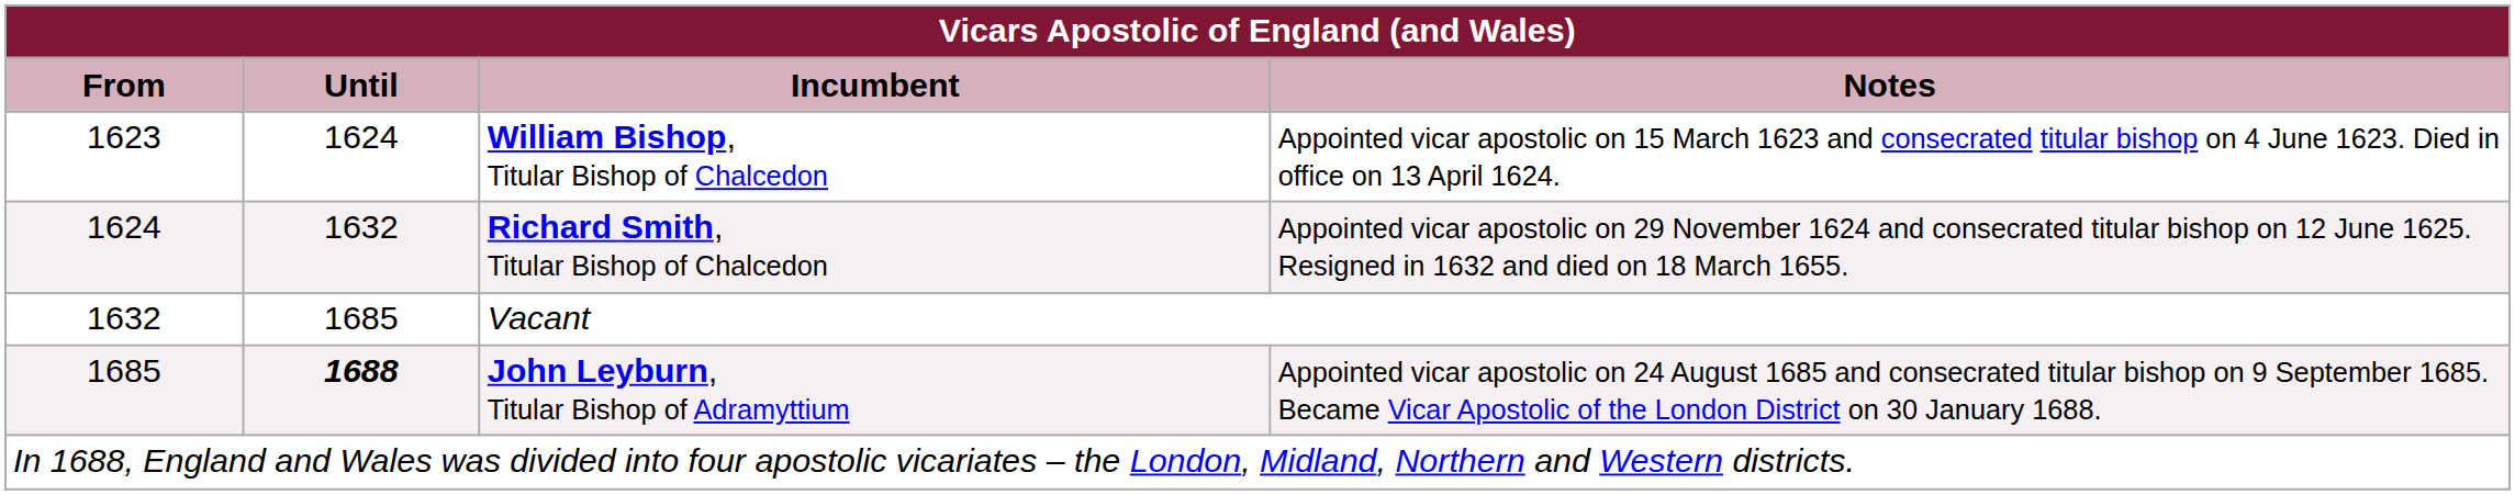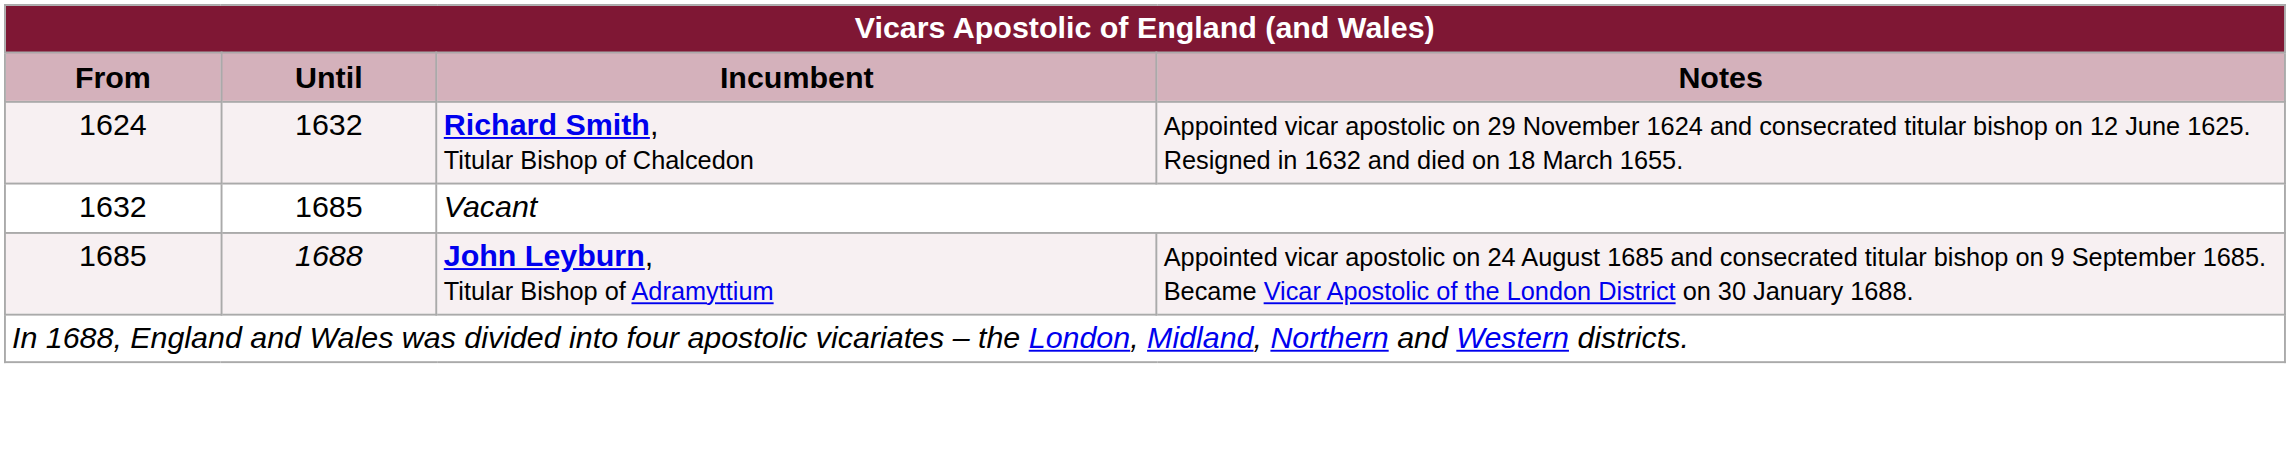 <table class="wikitable" style="width:95%;" border="1" cellpadding="2">
 <tr>
 <th colspan="4" style="background-color: #7F1734; color: white;">Vicars Apostolic of England (and Wales)</th>
 </tr>
 <tr align=centre>
 <th style="background-color:#D4B1BB" width="9%">From</th>
 <th style="background-color:#D4B1BB" width="9%">Until</th>
 <th style="background-color:#D4B1BB" width="30%">Incumbent</th>
 <th style="background-color:#D4B1BB" width="47%">Notes</th>
-</tr>
-<tr valign="top" style="background-color: white;">
-<td align=center>1623</td>
-<td align=center>1624</td>
-<td><strong><a href='#'>William Bishop</a></strong>, <br><small>Titular Bishop of <a href='#'>Chalcedon</a></small></td>
-<td><small>Appointed vicar apostolic on 15 March 1623 and <a href='#'>consecrated</a> <a href='#'>titular bishop</a> on 4 June 1623. Died in office on 13 April 1624.</small></td>
 </tr>
 <tr valign="top" style="background-color: #F7F0F2;">
 <td align=center>1624</td>
 <td align=center>1632</td>
 <td><strong><a href='#'>Richard Smith</a></strong>, <br><small>Titular Bishop of Chalcedon</small></td>
 <td><small>Appointed vicar apostolic on 29 November 1624 and consecrated titular bishop on 12 June 1625. Resigned in 1632 and died on 18 March 1655.</small></td>
 </tr>
 <tr valign="top" style="background-color: white;">
 <td align=center>1632</td>
 <td align=center>1685</td>
 <td colspan=2><em>Vacant</em></td>
 </tr>
 <tr valign="top" style="background-color: #F7F0F2;">
 <td align=center>1685</td>
-<td align=center><strong><em>1688</em></strong></td>
+<td align=center><em>1688</em></td>
 <td><strong><a href='#'>John Leyburn</a></strong>, <br><small>Titular Bishop of <a href='#'>Adramyttium</a></small></td>
 <td><small>Appointed vicar apostolic on 24 August 1685 and consecrated titular bishop on 9 September 1685. Became <a href='#'>Vicar Apostolic of the London District</a> on 30 January 1688.</small></td>
 </tr>
 <tr valign="top" style="background-color: white;">
 <td colspan="4"><em>In 1688, England and Wales was divided into four apostolic vicariates – the <a href='#'>London</a>, <a href='#'>Midland</a>, <a href='#'>Northern</a> and <a href='#'>Western</a> districts.</em></td>
 </tr>
 </table>
